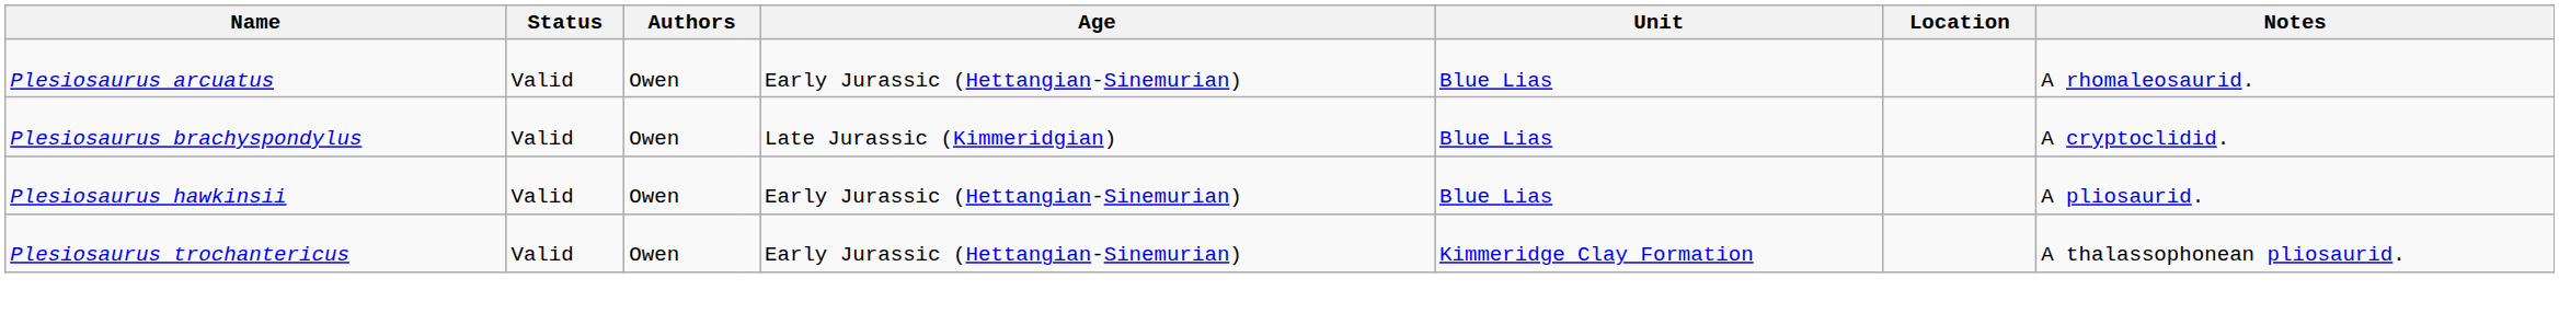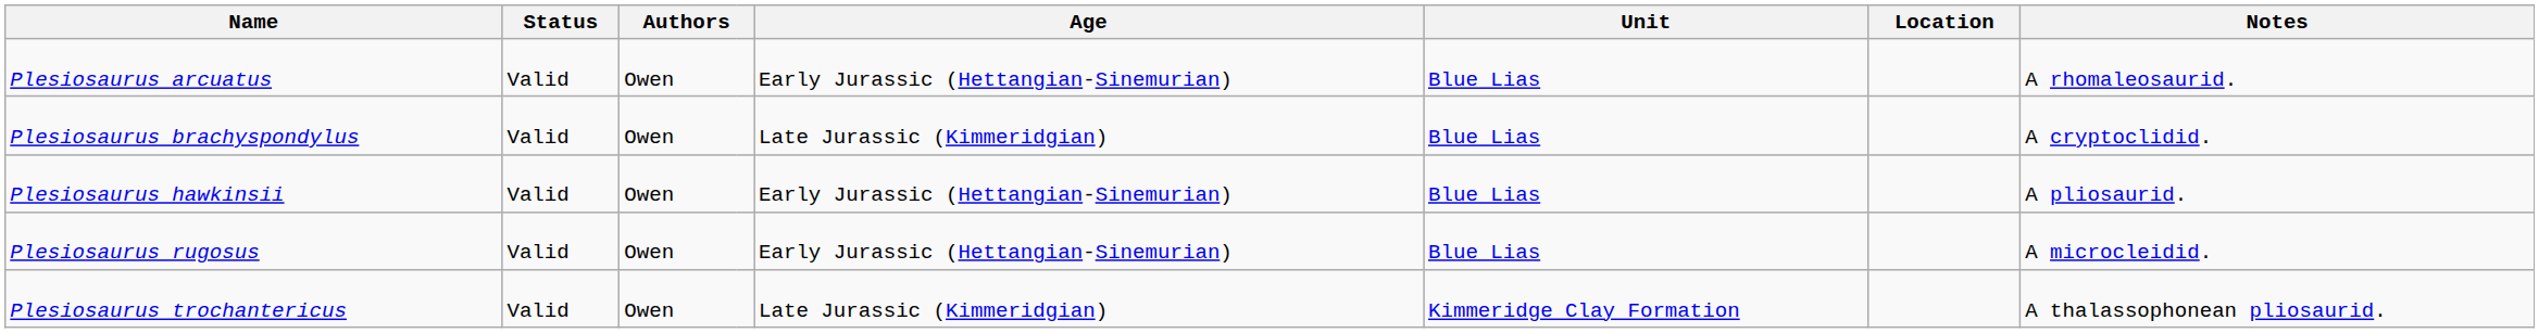 <table class="wikitable sortable" align="center" width="100%">
 <tr>
 <th>Name</th>
 <th>Status</th>
 <th colspan="2">Authors</th>
 <th>Age</th>
 <th>Unit</th>
 <th>Location</th>
 <th>Notes</th>
 </tr>
 <tr>
 <td><br><em><a href='#'>Plesiosaurus arcuatus</a></em></td>
 <td><br>Valid</td>
 <td style="border-right:0px" valign="top"><br>Owen</td>
 <td style="border-left:0px" valign="top"></td>
 <td><br>Early Jurassic (<a href='#'>Hettangian</a>-<a href='#'>Sinemurian</a>)</td>
 <td><br><a href='#'>Blue Lias</a></td>
 <td><br></td>
 <td><br>A <a href='#'>rhomaleosaurid</a>.</td>
 </tr>
 <tr>
 <td><br><em><a href='#'>Plesiosaurus brachyspondylus</a></em></td>
 <td><br>Valid</td>
 <td style="border-right:0px" valign="top"><br>Owen</td>
 <td style="border-left:0px" valign="top"></td>
 <td><br>Late Jurassic (<a href='#'>Kimmeridgian</a>)</td>
 <td><br><a href='#'>Blue Lias</a></td>
 <td><br></td>
 <td><br>A <a href='#'>cryptoclidid</a>.</td>
 </tr>
 <tr>
 <td><br><em><a href='#'>Plesiosaurus hawkinsii</a></em></td>
 <td><br>Valid</td>
 <td style="border-right:0px" valign="top"><br>Owen</td>
 <td style="border-left:0px" valign="top"></td>
 <td><br>Early Jurassic (<a href='#'>Hettangian</a>-<a href='#'>Sinemurian</a>)</td>
 <td><br><a href='#'>Blue Lias</a></td>
 <td><br></td>
 <td><br>A <a href='#'>pliosaurid</a>.</td>
 </tr>
 <tr>
+<td><br><em><a href='#'>Plesiosaurus rugosus</a></em></td>
+<td><br>Valid</td>
+<td style="border-right:0px" valign="top"><br>Owen</td>
+<td style="border-left:0px" valign="top"></td>
+<td><br>Early Jurassic (<a href='#'>Hettangian</a>-<a href='#'>Sinemurian</a>)</td>
+<td><br><a href='#'>Blue Lias</a></td>
+<td><br></td>
+<td><br>A <a href='#'>microcleidid</a>.</td>
+</tr>
+<tr>
 <td><br><em><a href='#'>Plesiosaurus trochantericus</a></em></td>
 <td><br>Valid</td>
 <td style="border-right:0px" valign="top"><br>Owen</td>
 <td style="border-left:0px" valign="top"></td>
-<td><br>Early Jurassic (<a href='#'>Hettangian</a>-<a href='#'>Sinemurian</a>)</td>
+<td><br>Late Jurassic (<a href='#'>Kimmeridgian</a>)</td>
 <td><br><a href='#'>Kimmeridge Clay Formation</a></td>
 <td><br></td>
 <td><br>A thalassophonean <a href='#'>pliosaurid</a>.</td>
 </tr>
 </table>
